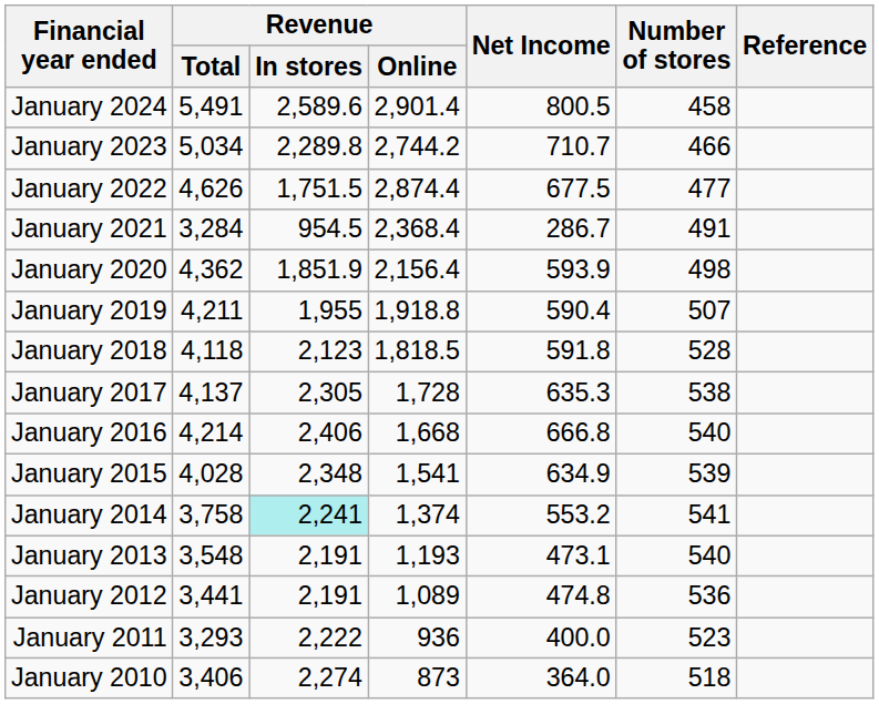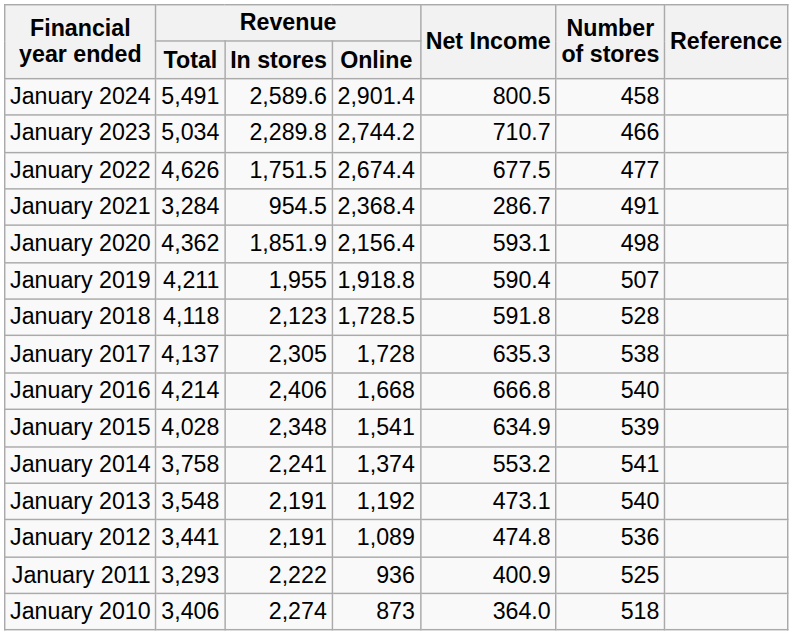 <table class="wikitable float-left" style="text-align:right;">
 <tr>
 <th rowspan="2">Financial<br>year ended</th>
 <th colspan="3">Revenue</th>
 <th rowspan="2">Net Income</th>
 <th rowspan="2">Number<br>of stores</th>
 <th rowspan="2">Reference</th>
 </tr>
 <tr>
 <th>Total</th>
 <th>In stores</th>
 <th>Online</th>
 </tr>
 <tr>
 <td>January 2024</td>
 <td>5,491</td>
 <td>2,589.6</td>
 <td>2,901.4</td>
 <td>800.5</td>
 <td>458</td>
 <td></td>
 </tr>
 <tr>
 <td>January 2023</td>
 <td>5,034</td>
 <td>2,289.8</td>
 <td>2,744.2</td>
 <td>710.7</td>
 <td>466</td>
 <td></td>
 </tr>
 <tr>
 <td>January 2022</td>
 <td>4,626</td>
 <td>1,751.5</td>
-<td>2,874.4</td>
+<td>2,674.4</td>
 <td>677.5</td>
 <td>477</td>
 <td></td>
 </tr>
 <tr>
 <td>January 2021</td>
 <td>3,284</td>
 <td>954.5</td>
 <td>2,368.4</td>
 <td>286.7</td>
 <td>491</td>
 <td></td>
 </tr>
 <tr>
 <td>January 2020</td>
 <td>4,362</td>
 <td>1,851.9</td>
 <td>2,156.4</td>
-<td>593.9</td>
+<td>593.1</td>
 <td>498</td>
 <td></td>
 </tr>
 <tr>
 <td>January 2019</td>
 <td>4,211</td>
 <td>1,955</td>
 <td>1,918.8</td>
 <td>590.4</td>
 <td>507</td>
 <td></td>
 </tr>
 <tr>
 <td>January 2018</td>
 <td>4,118</td>
 <td>2,123</td>
-<td>1,818.5</td>
+<td>1,728.5</td>
 <td>591.8</td>
 <td>528</td>
 <td></td>
 </tr>
 <tr>
 <td>January 2017</td>
 <td>4,137</td>
 <td>2,305</td>
 <td>1,728</td>
 <td>635.3</td>
 <td>538</td>
 <td></td>
 </tr>
 <tr>
 <td>January 2016</td>
 <td>4,214</td>
 <td>2,406</td>
 <td>1,668</td>
 <td>666.8</td>
 <td>540</td>
 <td></td>
 </tr>
 <tr>
 <td>January 2015</td>
 <td>4,028</td>
 <td>2,348</td>
 <td>1,541</td>
 <td>634.9</td>
 <td>539</td>
 <td></td>
 </tr>
 <tr>
 <td>January 2014</td>
 <td>3,758</td>
-<td style="background: paleturquoise;">2,241</td>
+<td>2,241</td>
 <td>1,374</td>
 <td>553.2</td>
 <td>541</td>
 <td></td>
 </tr>
 <tr>
 <td>January 2013</td>
 <td>3,548</td>
 <td>2,191</td>
-<td>1,193</td>
+<td>1,192</td>
 <td>473.1</td>
 <td>540</td>
 <td></td>
 </tr>
 <tr>
 <td>January 2012</td>
 <td>3,441</td>
 <td>2,191</td>
 <td>1,089</td>
 <td>474.8</td>
 <td>536</td>
 <td></td>
 </tr>
 <tr>
 <td>January 2011</td>
 <td>3,293</td>
 <td>2,222</td>
 <td>936</td>
-<td>400.0</td>
-<td>523</td>
+<td>400.9</td>
+<td>525</td>
 <td></td>
 </tr>
 <tr>
 <td>January 2010</td>
 <td>3,406</td>
 <td>2,274</td>
 <td>873</td>
 <td>364.0</td>
 <td>518</td>
 <td></td>
 </tr>
 </table>
